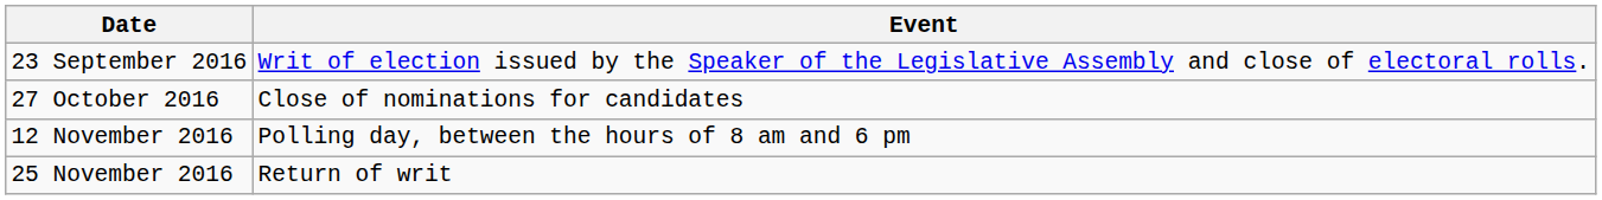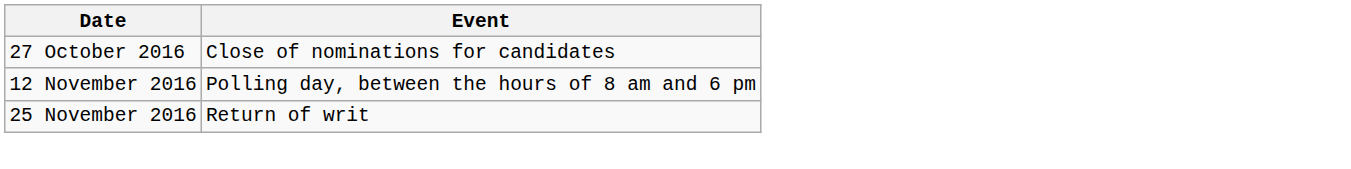 <table class="wikitable">
 <tr>
 <th>Date</th>
 <th>Event</th>
-</tr>
-<tr>
-<td>23 September 2016</td>
-<td><a href='#'>Writ of election</a> issued by the <a href='#'>Speaker of the Legislative Assembly</a> and close of <a href='#'>electoral rolls</a>.</td>
 </tr>
 <tr>
 <td>27 October 2016</td>
 <td>Close of nominations for candidates</td>
 </tr>
 <tr>
 <td>12 November 2016</td>
 <td>Polling day, between the hours of 8 am and 6 pm</td>
 </tr>
 <tr>
 <td>25 November 2016</td>
 <td>Return of writ</td>
 </tr>
 </table>
